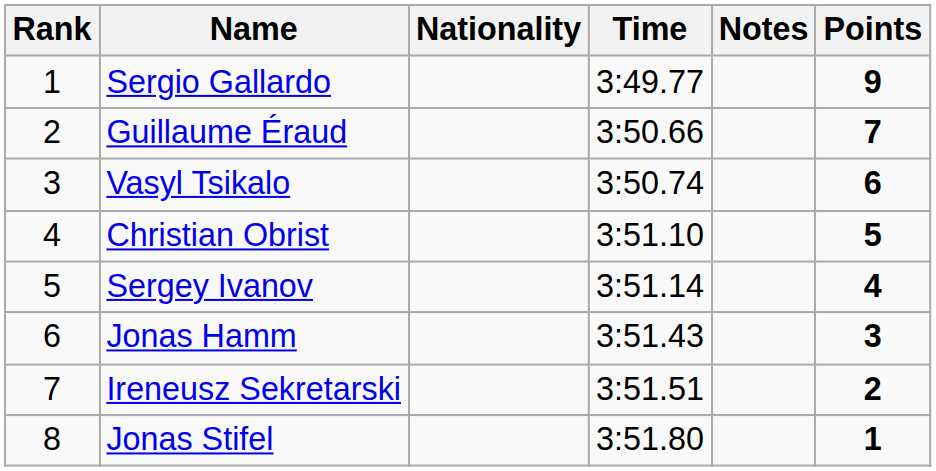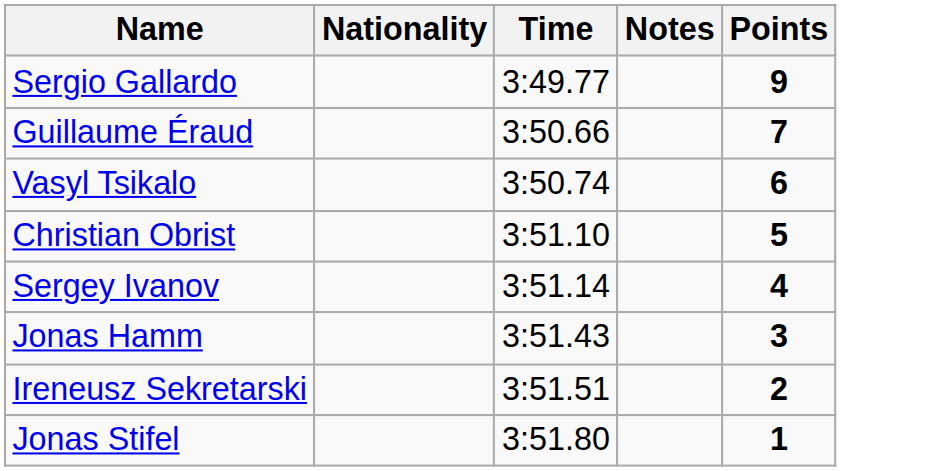 <table class="wikitable sortable" style="text-align:center">
 <tr>
-<th>Rank</th>
 <th>Name</th>
 <th>Nationality</th>
 <th>Time</th>
 <th>Notes</th>
 <th>Points</th>
 </tr>
 <tr>
-<td>1</td>
 <td align=left><a href='#'>Sergio Gallardo</a></td>
 <td align=left></td>
 <td>3:49.77</td>
 <td></td>
 <td><strong>9</strong></td>
 </tr>
 <tr>
-<td>2</td>
 <td align=left><a href='#'>Guillaume Éraud</a></td>
 <td align=left></td>
 <td>3:50.66</td>
 <td></td>
 <td><strong>7</strong></td>
 </tr>
 <tr>
-<td>3</td>
 <td align=left><a href='#'>Vasyl Tsikalo</a></td>
 <td align=left></td>
 <td>3:50.74</td>
 <td></td>
 <td><strong>6</strong></td>
 </tr>
 <tr>
-<td>4</td>
 <td align=left><a href='#'>Christian Obrist</a></td>
 <td align=left></td>
 <td>3:51.10</td>
 <td></td>
 <td><strong>5</strong></td>
 </tr>
 <tr>
-<td>5</td>
 <td align=left><a href='#'>Sergey Ivanov</a></td>
 <td align=left></td>
 <td>3:51.14</td>
 <td></td>
 <td><strong>4</strong></td>
 </tr>
 <tr>
-<td>6</td>
 <td align=left><a href='#'>Jonas Hamm</a></td>
 <td align=left></td>
 <td>3:51.43</td>
 <td></td>
 <td><strong>3</strong></td>
 </tr>
 <tr>
-<td>7</td>
 <td align=left><a href='#'>Ireneusz Sekretarski</a></td>
 <td align=left></td>
 <td>3:51.51</td>
 <td></td>
 <td><strong>2</strong></td>
 </tr>
 <tr>
-<td>8</td>
 <td align=left><a href='#'>Jonas Stifel</a></td>
 <td align=left></td>
 <td>3:51.80</td>
 <td></td>
 <td><strong>1</strong></td>
 </tr>
 </table>
